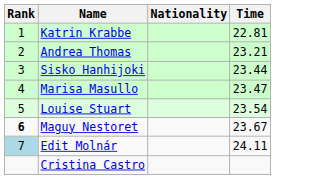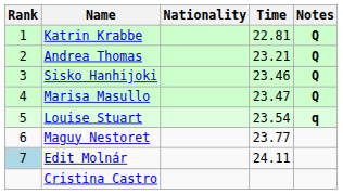 <table class="wikitable sortable" style="text-align:center">
 <tr>
 <th>Rank</th>
 <th>Name</th>
 <th>Nationality</th>
 <th>Time</th>
+<th>Notes</th>
 </tr>
 <tr bgcolor=ccffcc>
 <td>1</td>
 <td align=left><a href='#'>Katrin Krabbe</a></td>
 <td align=left></td>
 <td>22.81</td>
+<td><strong>Q</strong></td>
 </tr>
 <tr bgcolor=ccffcc>
 <td>2</td>
 <td align=left><a href='#'>Andrea Thomas</a></td>
 <td align=left></td>
 <td>23.21</td>
+<td><strong>Q</strong></td>
 </tr>
 <tr bgcolor=ccffcc>
 <td>3</td>
 <td align=left><a href='#'>Sisko Hanhijoki</a></td>
 <td align=left></td>
-<td>23.44</td>
+<td>23.46</td>
+<td><strong>Q</strong></td>
 </tr>
 <tr bgcolor=ccffcc>
 <td>4</td>
 <td align=left><a href='#'>Marisa Masullo</a></td>
 <td align=left></td>
 <td>23.47</td>
+<td><strong>Q</strong></td>
 </tr>
 <tr bgcolor=ddffdd>
 <td>5</td>
 <td align=left><a href='#'>Louise Stuart</a></td>
 <td align=left></td>
 <td>23.54</td>
+<td><strong>q</strong></td>
 </tr>
 <tr>
-<td><strong>6</strong></td>
+<td>6</td>
 <td align=left><a href='#'>Maguy Nestoret</a></td>
 <td align=left></td>
-<td>23.67</td>
+<td>23.77</td>
+<td></td>
 </tr>
 <tr>
 <td style="background: lightblue;">7</td>
 <td align=left><a href='#'>Edit Molnár</a></td>
 <td align=left></td>
 <td>24.11</td>
+<td></td>
 </tr>
 <tr>
 <td></td>
 <td align=left><a href='#'>Cristina Castro</a></td>
 <td align=left></td>
 <td></td>
+<td></td>
 </tr>
 </table>
